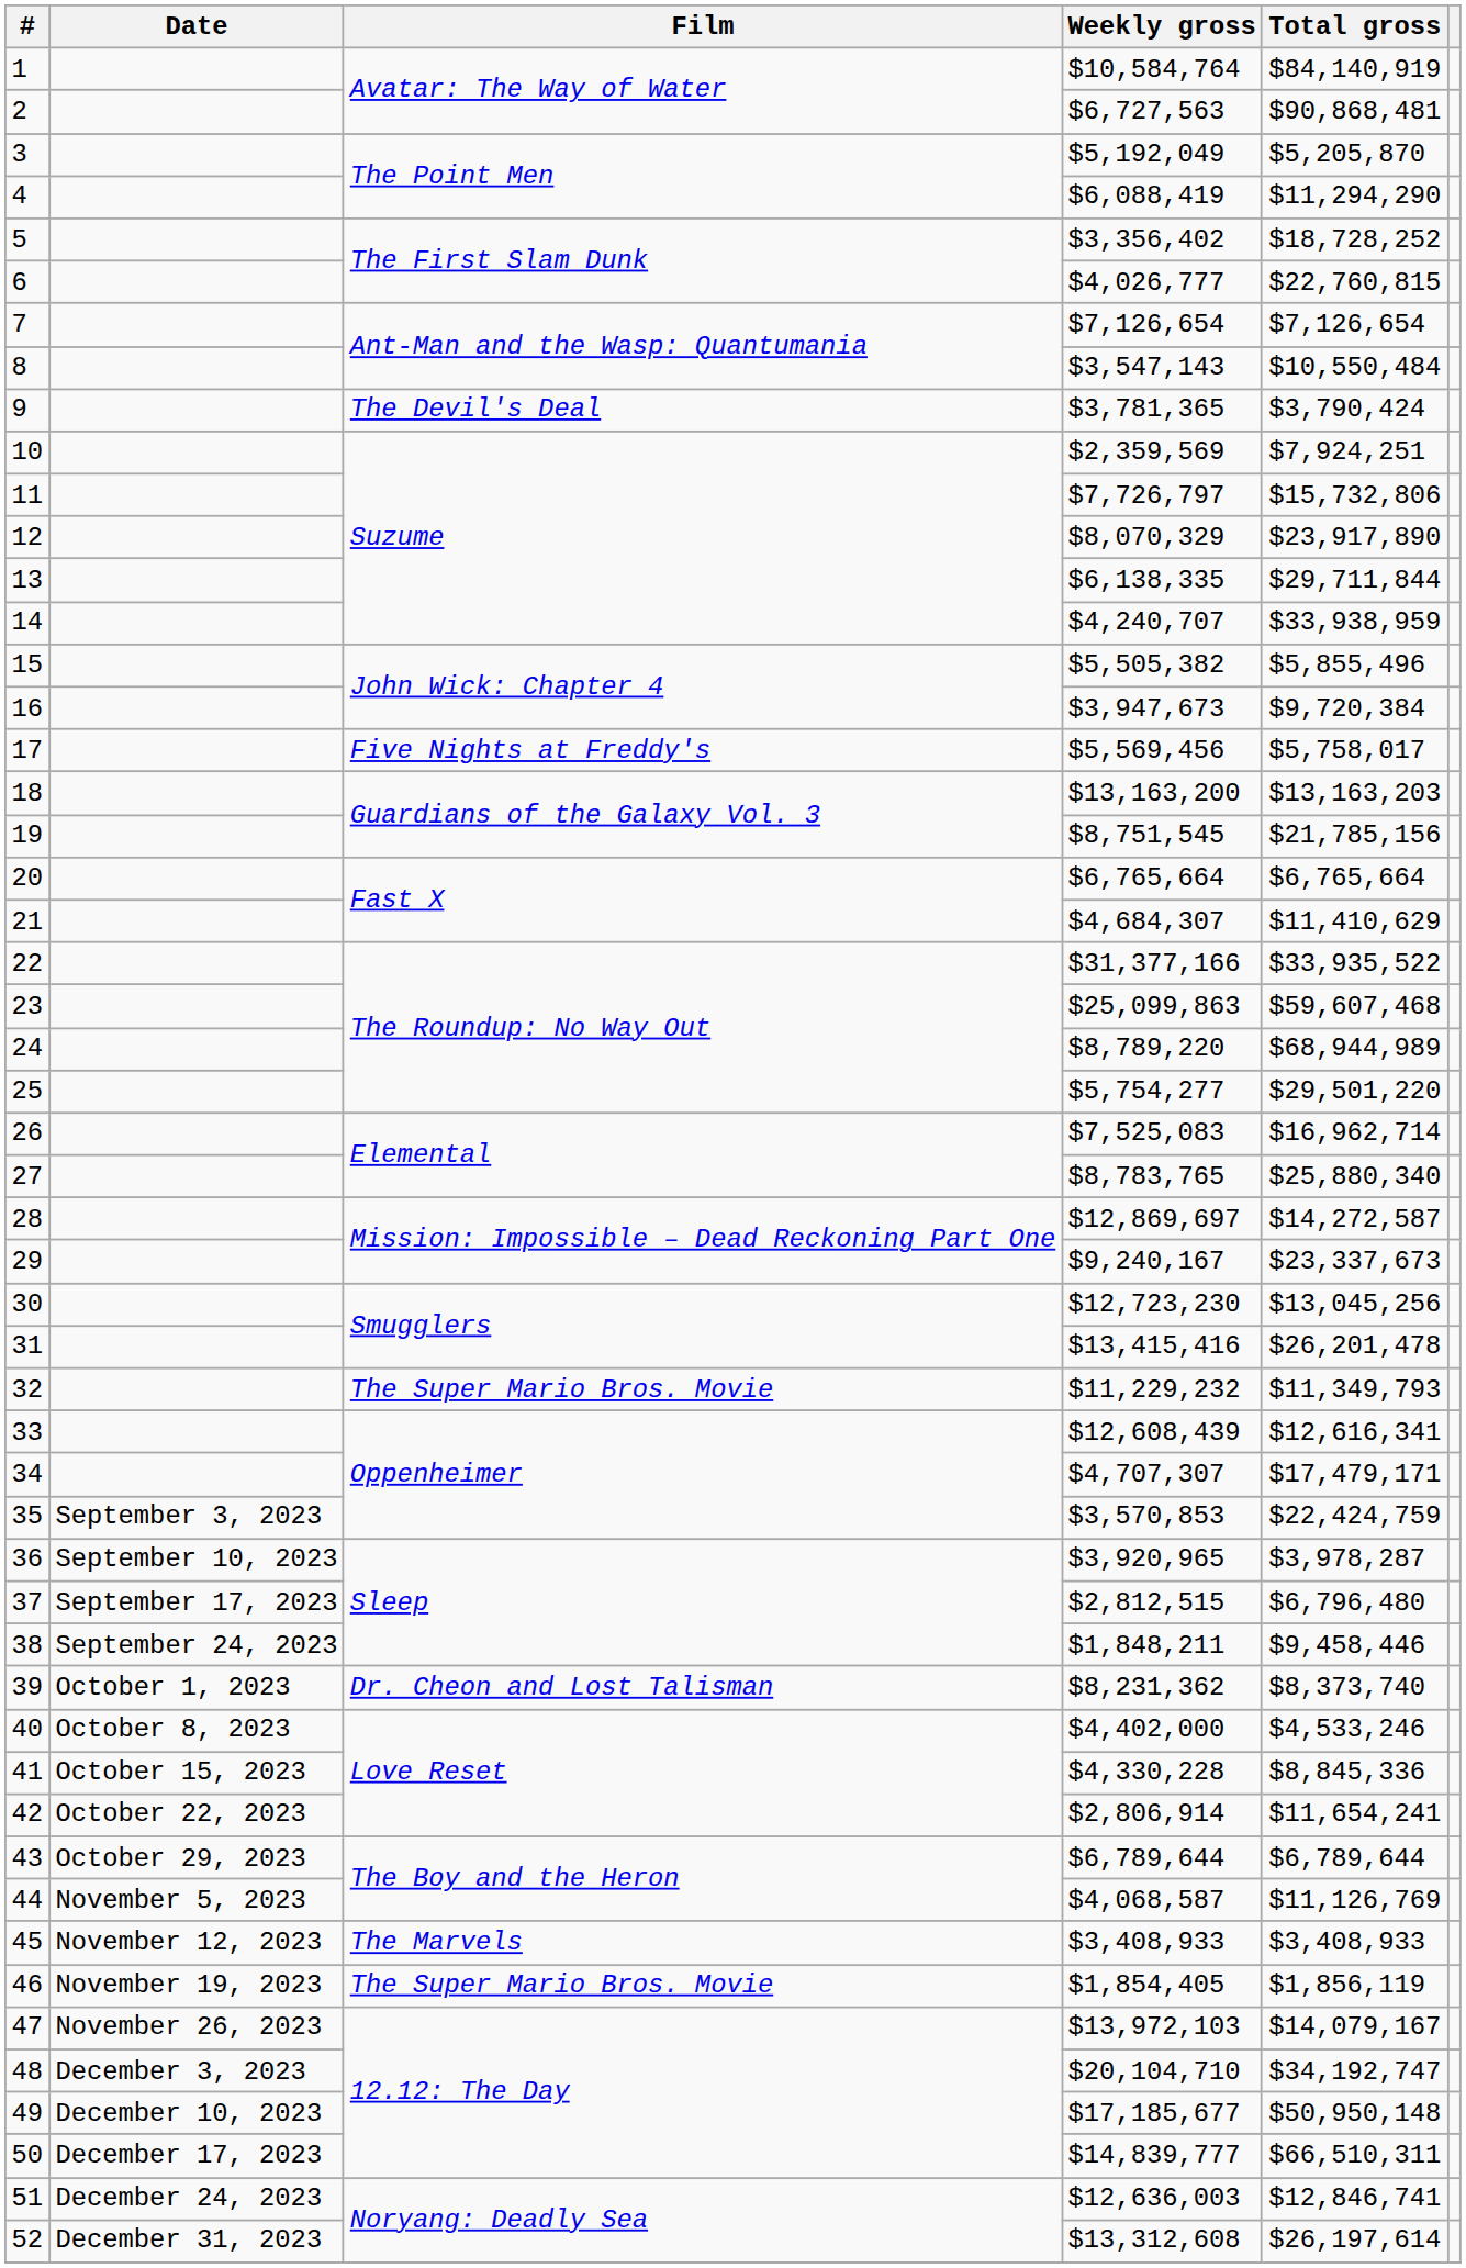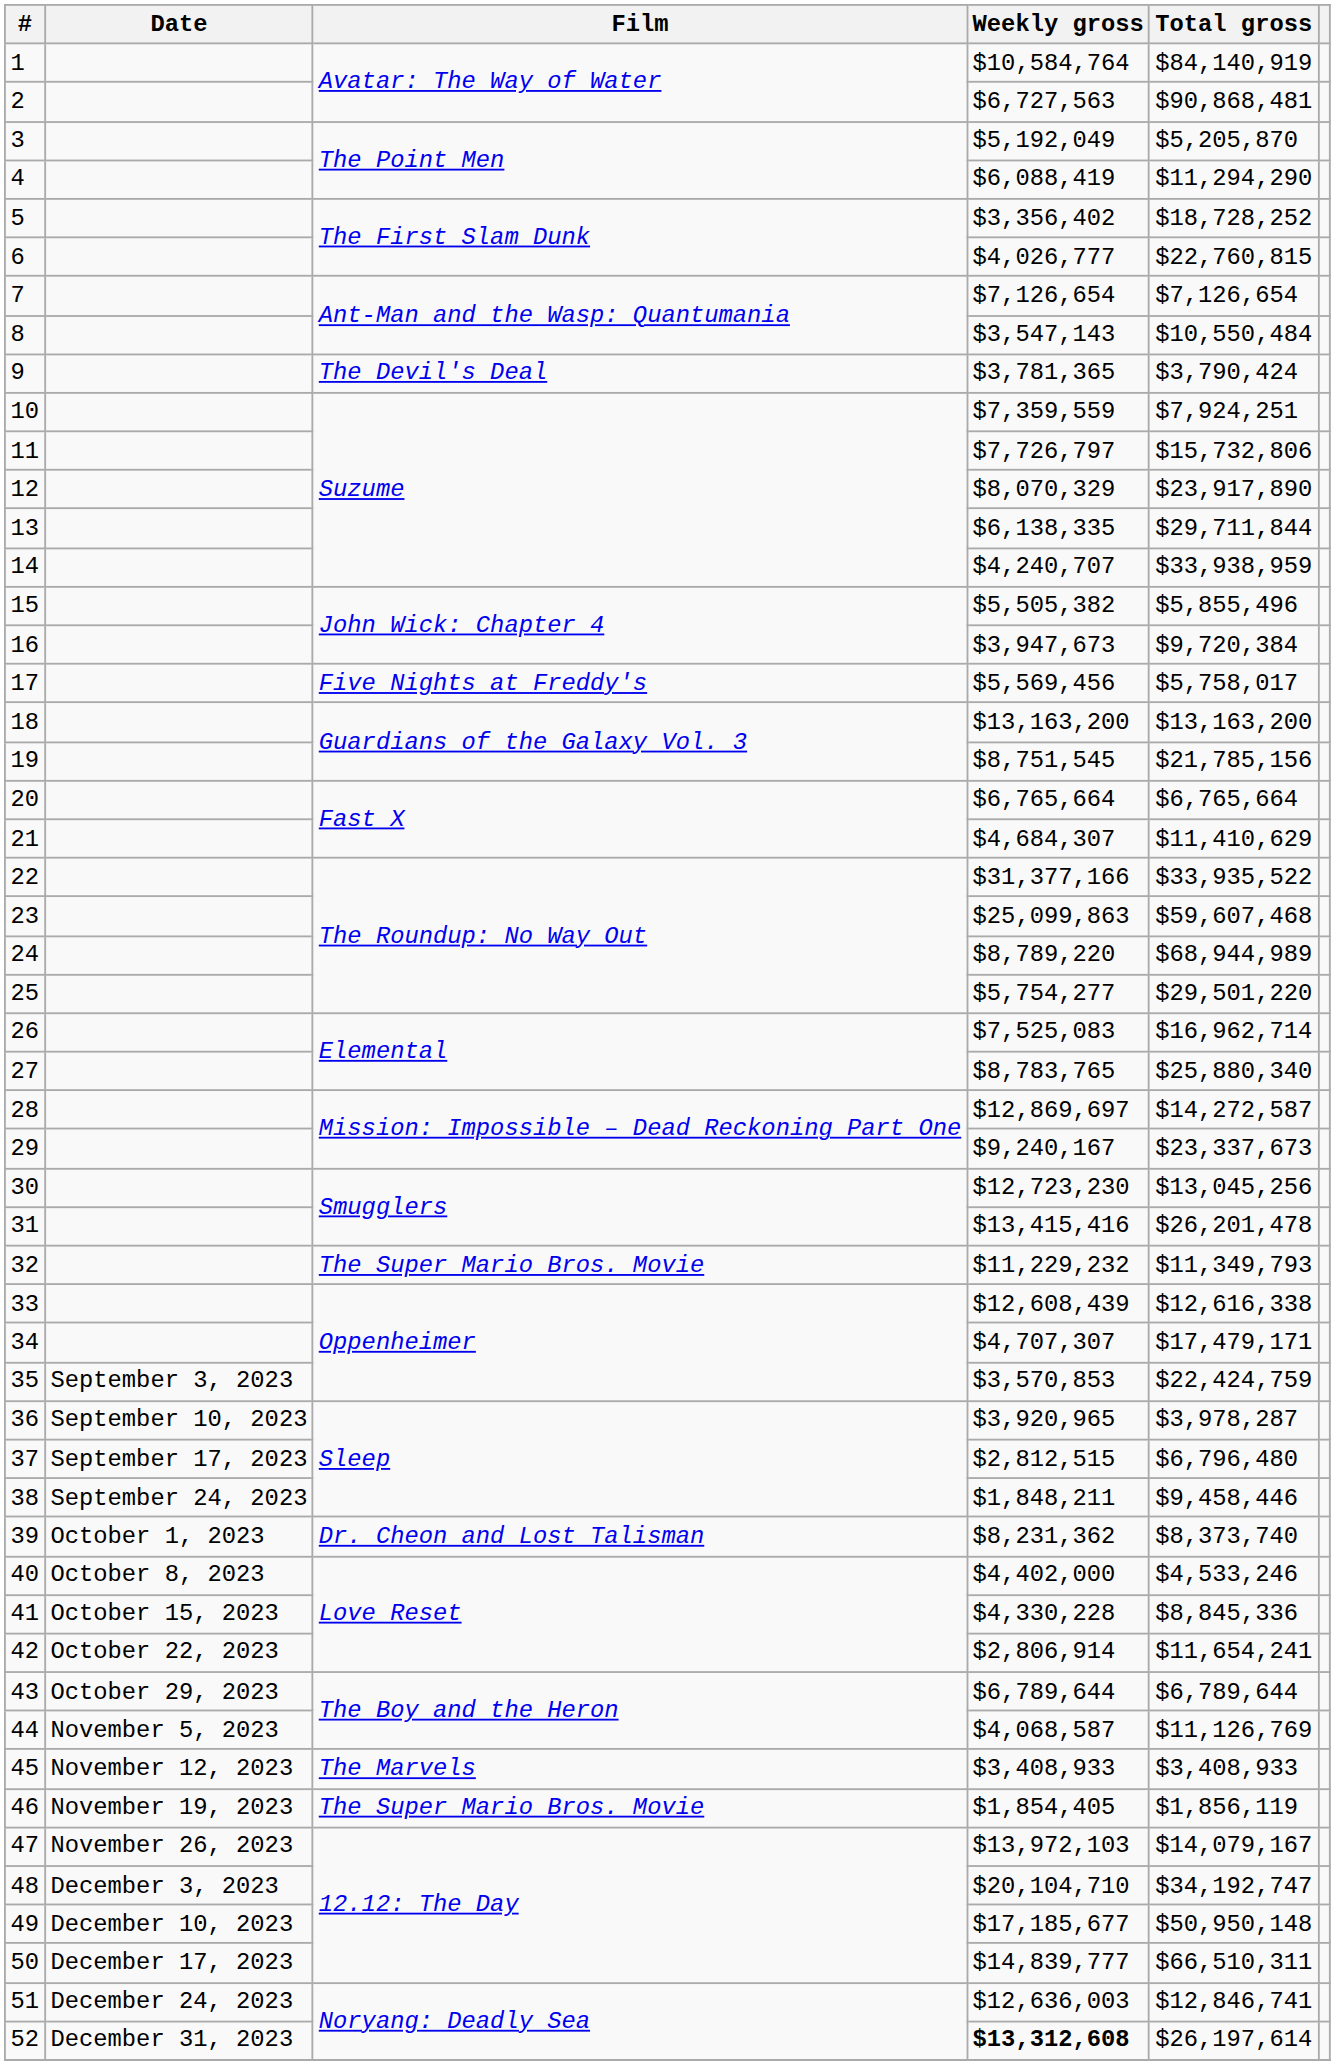 <table class="wikitable sortable">
 <tr>
 <th>#</th>
 <th>Date</th>
 <th>Film</th>
 <th>Weekly gross</th>
 <th>Total gross</th>
 <th></th>
 </tr>
 <tr>
 <td>1</td>
 <td></td>
 <td rowspan=2><em><a href='#'>Avatar: The Way of Water</a></em></td>
 <td>$10,584,764</td>
 <td>$84,140,919</td>
 <td></td>
 </tr>
 <tr>
 <td>2</td>
 <td></td>
 <td>$6,727,563</td>
 <td>$90,868,481</td>
 <td></td>
 </tr>
 <tr>
 <td>3</td>
 <td></td>
 <td rowspan=2><em><a href='#'>The Point Men</a></em></td>
 <td>$5,192,049</td>
 <td>$5,205,870</td>
 <td></td>
 </tr>
 <tr>
 <td>4</td>
 <td></td>
 <td>$6,088,419</td>
 <td>$11,294,290</td>
 <td></td>
 </tr>
 <tr>
 <td>5</td>
 <td></td>
 <td rowspan=2><em><a href='#'>The First Slam Dunk</a></em></td>
 <td>$3,356,402</td>
 <td>$18,728,252</td>
 <td></td>
 </tr>
 <tr>
 <td>6</td>
 <td></td>
 <td>$4,026,777</td>
 <td>$22,760,815</td>
 <td></td>
 </tr>
 <tr>
 <td>7</td>
 <td></td>
 <td rowspan=2><em><a href='#'>Ant-Man and the Wasp: Quantumania</a></em></td>
 <td>$7,126,654</td>
 <td>$7,126,654</td>
 <td></td>
 </tr>
 <tr>
 <td>8</td>
 <td></td>
 <td>$3,547,143</td>
 <td>$10,550,484</td>
 <td></td>
 </tr>
 <tr>
 <td>9</td>
 <td></td>
 <td><em><a href='#'>The Devil's Deal</a></em></td>
 <td>$3,781,365</td>
 <td>$3,790,424</td>
 <td></td>
 </tr>
 <tr>
 <td>10</td>
 <td></td>
 <td rowspan=5><em><a href='#'>Suzume</a></em></td>
-<td>$2,359,569</td>
+<td>$7,359,559</td>
 <td>$7,924,251</td>
 <td></td>
 </tr>
 <tr>
 <td>11</td>
 <td></td>
 <td>$7,726,797</td>
 <td>$15,732,806</td>
 <td></td>
 </tr>
 <tr>
 <td>12</td>
 <td></td>
 <td>$8,070,329</td>
 <td>$23,917,890</td>
 <td></td>
 </tr>
 <tr>
 <td>13</td>
 <td></td>
 <td>$6,138,335</td>
 <td>$29,711,844</td>
 <td></td>
 </tr>
 <tr>
 <td>14</td>
 <td></td>
 <td>$4,240,707</td>
 <td>$33,938,959</td>
 <td></td>
 </tr>
 <tr>
 <td>15</td>
 <td></td>
 <td rowspan=2><em><a href='#'>John Wick: Chapter 4</a></em></td>
 <td>$5,505,382</td>
 <td>$5,855,496</td>
 <td></td>
 </tr>
 <tr>
 <td>16</td>
 <td></td>
 <td>$3,947,673</td>
 <td>$9,720,384</td>
 <td></td>
 </tr>
 <tr>
 <td>17</td>
 <td></td>
 <td><em><a href='#'>Five Nights at Freddy's</a></em></td>
 <td>$5,569,456</td>
 <td>$5,758,017</td>
 <td></td>
 </tr>
 <tr>
 <td>18</td>
 <td></td>
 <td rowspan=2><em><a href='#'>Guardians of the Galaxy Vol. 3</a></em></td>
 <td>$13,163,200</td>
-<td>$13,163,203</td>
+<td>$13,163,200</td>
 <td></td>
 </tr>
 <tr>
 <td>19</td>
 <td></td>
 <td>$8,751,545</td>
 <td>$21,785,156</td>
 <td></td>
 </tr>
 <tr>
 <td>20</td>
 <td></td>
 <td rowspan=2><em><a href='#'>Fast X</a></em></td>
 <td>$6,765,664</td>
 <td>$6,765,664</td>
 <td></td>
 </tr>
 <tr>
 <td>21</td>
 <td></td>
 <td>$4,684,307</td>
 <td>$11,410,629</td>
 <td></td>
 </tr>
 <tr>
 <td>22</td>
 <td></td>
 <td rowspan=4><em><a href='#'>The Roundup: No Way Out</a></em></td>
 <td>$31,377,166</td>
 <td>$33,935,522</td>
 <td></td>
 </tr>
 <tr>
 <td>23</td>
 <td></td>
 <td>$25,099,863</td>
 <td>$59,607,468</td>
 <td></td>
 </tr>
 <tr>
 <td>24</td>
 <td></td>
 <td>$8,789,220</td>
 <td>$68,944,989</td>
 <td></td>
 </tr>
 <tr>
 <td>25</td>
 <td></td>
 <td>$5,754,277</td>
 <td>$29,501,220</td>
 <td></td>
 </tr>
 <tr>
 <td>26</td>
 <td></td>
 <td rowspan=2><em><a href='#'>Elemental</a></em></td>
 <td>$7,525,083</td>
 <td>$16,962,714</td>
 <td></td>
 </tr>
 <tr>
 <td>27</td>
 <td></td>
 <td>$8,783,765</td>
 <td>$25,880,340</td>
 <td></td>
 </tr>
 <tr>
 <td>28</td>
 <td></td>
 <td rowspan=2><em><a href='#'>Mission: Impossible – Dead Reckoning Part One</a></em></td>
 <td>$12,869,697</td>
 <td>$14,272,587</td>
 <td></td>
 </tr>
 <tr>
 <td>29</td>
 <td></td>
 <td>$9,240,167</td>
 <td>$23,337,673</td>
 <td></td>
 </tr>
 <tr>
 <td>30</td>
 <td></td>
 <td rowspan=2><em><a href='#'>Smugglers</a></em></td>
 <td>$12,723,230</td>
 <td>$13,045,256</td>
 <td></td>
 </tr>
 <tr>
 <td>31</td>
 <td></td>
 <td>$13,415,416</td>
 <td>$26,201,478</td>
 <td></td>
 </tr>
 <tr>
 <td>32</td>
 <td></td>
 <td><em><a href='#'>The Super Mario Bros. Movie</a></em></td>
 <td>$11,229,232</td>
 <td>$11,349,793</td>
 <td></td>
 </tr>
 <tr>
 <td>33</td>
 <td></td>
 <td rowspan="3"><em><a href='#'>Oppenheimer</a></em></td>
 <td>$12,608,439</td>
-<td>$12,616,341</td>
+<td>$12,616,338</td>
 <td></td>
 </tr>
 <tr>
 <td>34</td>
 <td></td>
 <td>$4,707,307</td>
 <td>$17,479,171</td>
 <td></td>
 </tr>
 <tr>
 <td>35</td>
 <td>September 3, 2023</td>
 <td>$3,570,853</td>
 <td>$22,424,759</td>
 <td></td>
 </tr>
 <tr>
 <td>36</td>
 <td>September 10, 2023</td>
 <td rowspan="3"><em><a href='#'>Sleep</a></em></td>
 <td>$3,920,965</td>
 <td>$3,978,287</td>
 <td></td>
 </tr>
 <tr>
 <td>37</td>
 <td>September 17, 2023</td>
 <td>$2,812,515</td>
 <td>$6,796,480</td>
 <td></td>
 </tr>
 <tr>
 <td>38</td>
 <td>September 24, 2023</td>
 <td>$1,848,211</td>
 <td>$9,458,446</td>
 <td></td>
 </tr>
 <tr>
 <td>39</td>
 <td>October 1, 2023</td>
 <td><em><a href='#'>Dr. Cheon and Lost Talisman</a></em></td>
 <td>$8,231,362</td>
 <td>$8,373,740</td>
 <td></td>
 </tr>
 <tr>
 <td>40</td>
 <td>October 8, 2023</td>
 <td rowspan="3"><em><a href='#'>Love Reset</a></em></td>
 <td>$4,402,000</td>
 <td>$4,533,246</td>
 <td></td>
 </tr>
 <tr>
 <td>41</td>
 <td>October 15, 2023</td>
 <td>$4,330,228</td>
 <td>$8,845,336</td>
 <td></td>
 </tr>
 <tr>
 <td>42</td>
 <td>October 22, 2023</td>
 <td>$2,806,914</td>
 <td>$11,654,241</td>
 <td></td>
 </tr>
 <tr>
 <td>43</td>
 <td>October 29, 2023</td>
 <td rowspan=2><em><a href='#'>The Boy and the Heron</a></em></td>
 <td>$6,789,644</td>
 <td>$6,789,644</td>
 <td></td>
 </tr>
 <tr>
 <td>44</td>
 <td>November 5, 2023</td>
 <td>$4,068,587</td>
 <td>$11,126,769</td>
 <td></td>
 </tr>
 <tr>
 <td>45</td>
 <td>November 12, 2023</td>
 <td><em><a href='#'>The Marvels</a></em></td>
 <td>$3,408,933</td>
 <td>$3,408,933</td>
 <td></td>
 </tr>
 <tr>
 <td>46</td>
 <td>November 19, 2023</td>
 <td><em><a href='#'>The Super Mario Bros. Movie</a></em></td>
 <td>$1,854,405</td>
 <td>$1,856,119</td>
 <td></td>
 </tr>
 <tr>
 <td>47</td>
 <td>November 26, 2023</td>
 <td rowspan=4><em><a href='#'>12.12: The Day</a></em></td>
 <td>$13,972,103</td>
 <td>$14,079,167</td>
 <td></td>
 </tr>
 <tr>
 <td>48</td>
 <td>December 3, 2023</td>
 <td>$20,104,710</td>
 <td>$34,192,747</td>
 <td></td>
 </tr>
 <tr>
 <td>49</td>
 <td>December 10, 2023</td>
 <td>$17,185,677</td>
 <td>$50,950,148</td>
 <td></td>
 </tr>
 <tr>
 <td>50</td>
 <td>December 17, 2023</td>
 <td>$14,839,777</td>
 <td>$66,510,311</td>
 <td></td>
 </tr>
 <tr>
 <td>51</td>
 <td>December 24, 2023</td>
 <td rowspan=2><em><a href='#'>Noryang: Deadly Sea</a></em></td>
 <td>$12,636,003</td>
 <td>$12,846,741</td>
 <td></td>
 </tr>
 <tr>
 <td>52</td>
 <td>December 31, 2023</td>
-<td>$13,312,608</td>
+<td><strong>$13,312,608</strong></td>
 <td>$26,197,614</td>
 <td></td>
 </tr>
 <tr>
 </tr>
 </table>
